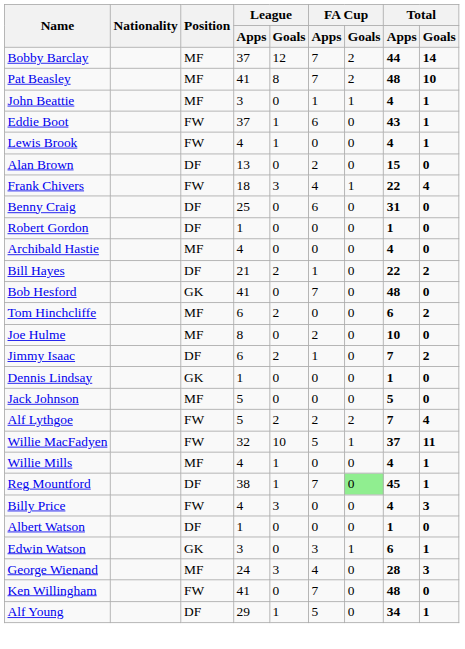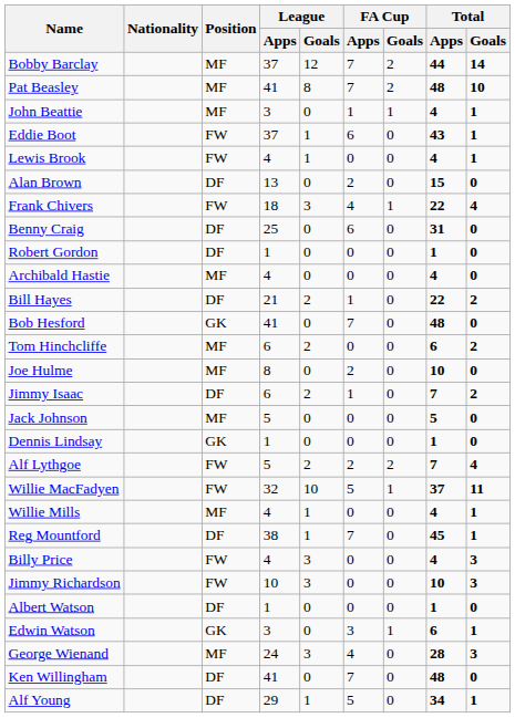 <table class="wikitable sortable">
 <tr>
 <th scope=col rowspan=2>Name</th>
 <th scope=col rowspan=2>Nationality</th>
 <th scope=col rowspan=2>Position</th>
 <th colspan=2>League</th>
 <th colspan=2>FA Cup</th>
 <th colspan=2>Total</th>
 </tr>
 <tr>
 <th>Apps</th>
 <th>Goals</th>
 <th>Apps</th>
 <th>Goals</th>
 <th>Apps</th>
 <th>Goals</th>
 </tr>
 <tr>
 <td><a href='#'>Bobby Barclay</a></td>
 <td></td>
 <td>MF</td>
 <td>37</td>
 <td>12</td>
 <td>7</td>
 <td>2</td>
 <td><strong>44</strong></td>
 <td><strong>14</strong></td>
 </tr>
 <tr>
 <td><a href='#'>Pat Beasley</a></td>
 <td></td>
 <td>MF</td>
 <td>41</td>
 <td>8</td>
 <td>7</td>
 <td>2</td>
 <td><strong>48</strong></td>
 <td><strong>10</strong></td>
 </tr>
 <tr>
 <td><a href='#'>John Beattie</a></td>
 <td></td>
 <td>MF</td>
 <td>3</td>
 <td>0</td>
 <td>1</td>
 <td>1</td>
 <td><strong>4</strong></td>
 <td><strong>1</strong></td>
 </tr>
 <tr>
 <td><a href='#'>Eddie Boot</a></td>
 <td></td>
 <td>FW</td>
 <td>37</td>
 <td>1</td>
 <td>6</td>
 <td>0</td>
 <td><strong>43</strong></td>
 <td><strong>1</strong></td>
 </tr>
 <tr>
 <td><a href='#'>Lewis Brook</a></td>
 <td></td>
 <td>FW</td>
 <td>4</td>
 <td>1</td>
 <td>0</td>
 <td>0</td>
 <td><strong>4</strong></td>
 <td><strong>1</strong></td>
 </tr>
 <tr>
 <td><a href='#'>Alan Brown</a></td>
 <td></td>
 <td>DF</td>
 <td>13</td>
 <td>0</td>
 <td>2</td>
 <td>0</td>
 <td><strong>15</strong></td>
 <td><strong>0</strong></td>
 </tr>
 <tr>
 <td><a href='#'>Frank Chivers</a></td>
 <td></td>
 <td>FW</td>
 <td>18</td>
 <td>3</td>
 <td>4</td>
 <td>1</td>
 <td><strong>22</strong></td>
 <td><strong>4</strong></td>
 </tr>
 <tr>
 <td><a href='#'>Benny Craig</a></td>
 <td></td>
 <td>DF</td>
 <td>25</td>
 <td>0</td>
 <td>6</td>
 <td>0</td>
 <td><strong>31</strong></td>
 <td><strong>0</strong></td>
 </tr>
 <tr>
 <td><a href='#'>Robert Gordon</a></td>
 <td></td>
 <td>DF</td>
 <td>1</td>
 <td>0</td>
 <td>0</td>
 <td>0</td>
 <td><strong>1</strong></td>
 <td><strong>0</strong></td>
 </tr>
 <tr>
 <td><a href='#'>Archibald Hastie</a></td>
 <td></td>
 <td>MF</td>
 <td>4</td>
 <td>0</td>
 <td>0</td>
 <td>0</td>
 <td><strong>4</strong></td>
 <td><strong>0</strong></td>
 </tr>
 <tr>
 <td><a href='#'>Bill Hayes</a></td>
 <td></td>
 <td>DF</td>
 <td>21</td>
 <td>2</td>
 <td>1</td>
 <td>0</td>
 <td><strong>22</strong></td>
 <td><strong>2</strong></td>
 </tr>
 <tr>
 <td><a href='#'>Bob Hesford</a></td>
 <td></td>
 <td>GK</td>
 <td>41</td>
 <td>0</td>
 <td>7</td>
 <td>0</td>
 <td><strong>48</strong></td>
 <td><strong>0</strong></td>
 </tr>
 <tr>
 <td><a href='#'>Tom Hinchcliffe</a></td>
 <td></td>
 <td>MF</td>
 <td>6</td>
 <td>2</td>
 <td>0</td>
 <td>0</td>
 <td><strong>6</strong></td>
 <td><strong>2</strong></td>
 </tr>
 <tr>
 <td><a href='#'>Joe Hulme</a></td>
 <td></td>
 <td>MF</td>
 <td>8</td>
 <td>0</td>
 <td>2</td>
 <td>0</td>
 <td><strong>10</strong></td>
 <td><strong>0</strong></td>
 </tr>
 <tr>
 <td><a href='#'>Jimmy Isaac</a></td>
 <td></td>
 <td>DF</td>
 <td>6</td>
 <td>2</td>
 <td>1</td>
 <td>0</td>
 <td><strong>7</strong></td>
 <td><strong>2</strong></td>
 </tr>
 <tr>
+<td><a href='#'>Jack Johnson</a></td>
+<td></td>
+<td>MF</td>
+<td>5</td>
+<td>0</td>
+<td>0</td>
+<td>0</td>
+<td><strong>5</strong></td>
+<td><strong>0</strong></td>
+</tr>
+<tr>
 <td><a href='#'>Dennis Lindsay</a></td>
 <td></td>
 <td>GK</td>
 <td>1</td>
 <td>0</td>
 <td>0</td>
 <td>0</td>
 <td><strong>1</strong></td>
-<td><strong>0</strong></td>
-</tr>
-<tr>
-<td><a href='#'>Jack Johnson</a></td>
-<td></td>
-<td>MF</td>
-<td>5</td>
-<td>0</td>
-<td>0</td>
-<td>0</td>
-<td><strong>5</strong></td>
 <td><strong>0</strong></td>
 </tr>
 <tr>
 <td><a href='#'>Alf Lythgoe</a></td>
 <td></td>
 <td>FW</td>
 <td>5</td>
 <td>2</td>
 <td>2</td>
 <td>2</td>
 <td><strong>7</strong></td>
 <td><strong>4</strong></td>
 </tr>
 <tr>
 <td><a href='#'>Willie MacFadyen</a></td>
 <td></td>
 <td>FW</td>
 <td>32</td>
 <td>10</td>
 <td>5</td>
 <td>1</td>
 <td><strong>37</strong></td>
 <td><strong>11</strong></td>
 </tr>
 <tr>
 <td><a href='#'>Willie Mills</a></td>
 <td></td>
 <td>MF</td>
 <td>4</td>
 <td>1</td>
 <td>0</td>
 <td>0</td>
 <td><strong>4</strong></td>
 <td><strong>1</strong></td>
 </tr>
 <tr>
 <td><a href='#'>Reg Mountford</a></td>
 <td></td>
 <td>DF</td>
 <td>38</td>
 <td>1</td>
 <td>7</td>
-<td style="background: lightgreen;">0</td>
+<td>0</td>
 <td><strong>45</strong></td>
 <td><strong>1</strong></td>
 </tr>
 <tr>
 <td><a href='#'>Billy Price</a></td>
 <td></td>
 <td>FW</td>
 <td>4</td>
 <td>3</td>
 <td>0</td>
 <td>0</td>
 <td><strong>4</strong></td>
+<td><strong>3</strong></td>
+</tr>
+<tr>
+<td><a href='#'>Jimmy Richardson</a></td>
+<td></td>
+<td>FW</td>
+<td>10</td>
+<td>3</td>
+<td>0</td>
+<td>0</td>
+<td><strong>10</strong></td>
 <td><strong>3</strong></td>
 </tr>
 <tr>
 <td><a href='#'>Albert Watson</a></td>
 <td></td>
 <td>DF</td>
 <td>1</td>
 <td>0</td>
 <td>0</td>
 <td>0</td>
 <td><strong>1</strong></td>
 <td><strong>0</strong></td>
 </tr>
 <tr>
 <td><a href='#'>Edwin Watson</a></td>
 <td></td>
 <td>GK</td>
 <td>3</td>
 <td>0</td>
 <td>3</td>
 <td>1</td>
 <td><strong>6</strong></td>
 <td><strong>1</strong></td>
 </tr>
 <tr>
 <td><a href='#'>George Wienand</a></td>
 <td></td>
 <td>MF</td>
 <td>24</td>
 <td>3</td>
 <td>4</td>
 <td>0</td>
 <td><strong>28</strong></td>
 <td><strong>3</strong></td>
 </tr>
 <tr>
 <td><a href='#'>Ken Willingham</a></td>
 <td></td>
-<td>FW</td>
+<td>DF</td>
 <td>41</td>
 <td>0</td>
 <td>7</td>
 <td>0</td>
 <td><strong>48</strong></td>
 <td><strong>0</strong></td>
 </tr>
 <tr>
 <td><a href='#'>Alf Young</a></td>
 <td></td>
 <td>DF</td>
 <td>29</td>
 <td>1</td>
 <td>5</td>
 <td>0</td>
 <td><strong>34</strong></td>
 <td><strong>1</strong></td>
 </tr>
 </table>
